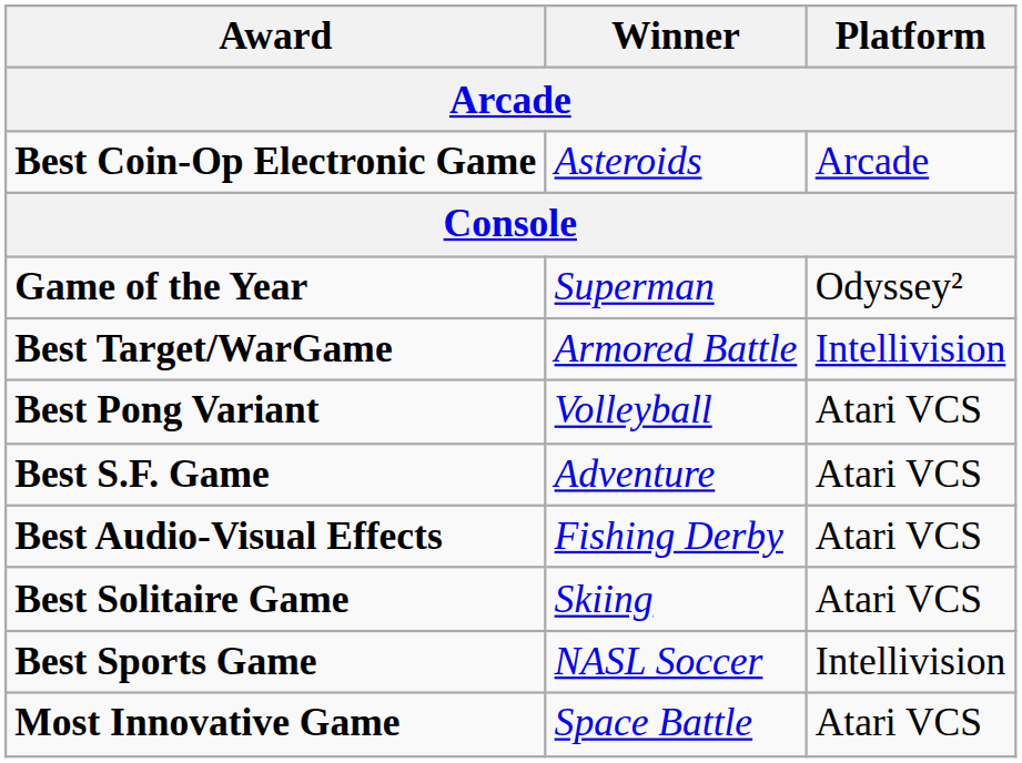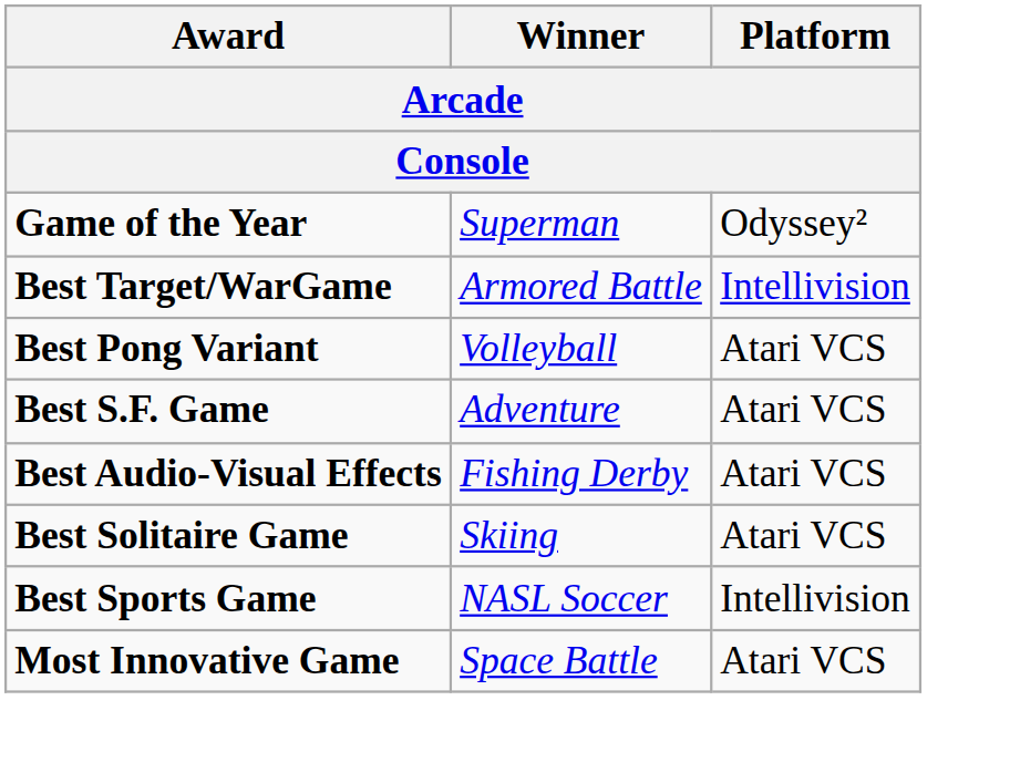 <table class="wikitable" border="1">
 <tr>
 <th>Award</th>
 <th>Winner</th>
 <th>Platform</th>
 </tr>
 <tr>
 <th colspan="3"><a href='#'>Arcade</a></th>
-</tr>
-<tr>
-<td><strong>Best Coin-Op Electronic Game</strong></td>
-<td><em><a href='#'>Asteroids</a></em></td>
-<td><a href='#'>Arcade</a></td>
 </tr>
 <tr>
 <th colspan="3"><a href='#'>Console</a></th>
 </tr>
 <tr>
 <td><strong>Game of the Year</strong></td>
 <td><em><a href='#'>Superman</a></em></td>
 <td>Odyssey²</td>
 </tr>
 <tr>
 <td><strong>Best Target/WarGame</strong></td>
 <td><em><a href='#'>Armored Battle</a></em></td>
 <td><a href='#'>Intellivision</a></td>
 </tr>
 <tr>
 <td><strong>Best Pong Variant</strong></td>
 <td><em><a href='#'>Volleyball</a></em></td>
 <td>Atari VCS</td>
 </tr>
 <tr>
 <td><strong>Best S.F. Game</strong></td>
 <td><em><a href='#'>Adventure</a></em></td>
 <td>Atari VCS</td>
 </tr>
 <tr>
 <td><strong>Best Audio-Visual Effects</strong></td>
 <td><em><a href='#'>Fishing Derby</a></em></td>
 <td>Atari VCS</td>
 </tr>
 <tr>
 <td><strong>Best Solitaire Game</strong></td>
 <td><em><a href='#'>Skiing</a></em></td>
 <td>Atari VCS</td>
 </tr>
 <tr>
 <td><strong>Best Sports Game</strong></td>
 <td><em><a href='#'>NASL Soccer</a></em></td>
 <td>Intellivision</td>
 </tr>
 <tr>
 <td><strong>Most Innovative Game</strong></td>
 <td><em><a href='#'>Space Battle</a></em></td>
 <td>Atari VCS</td>
 </tr>
 </table>
